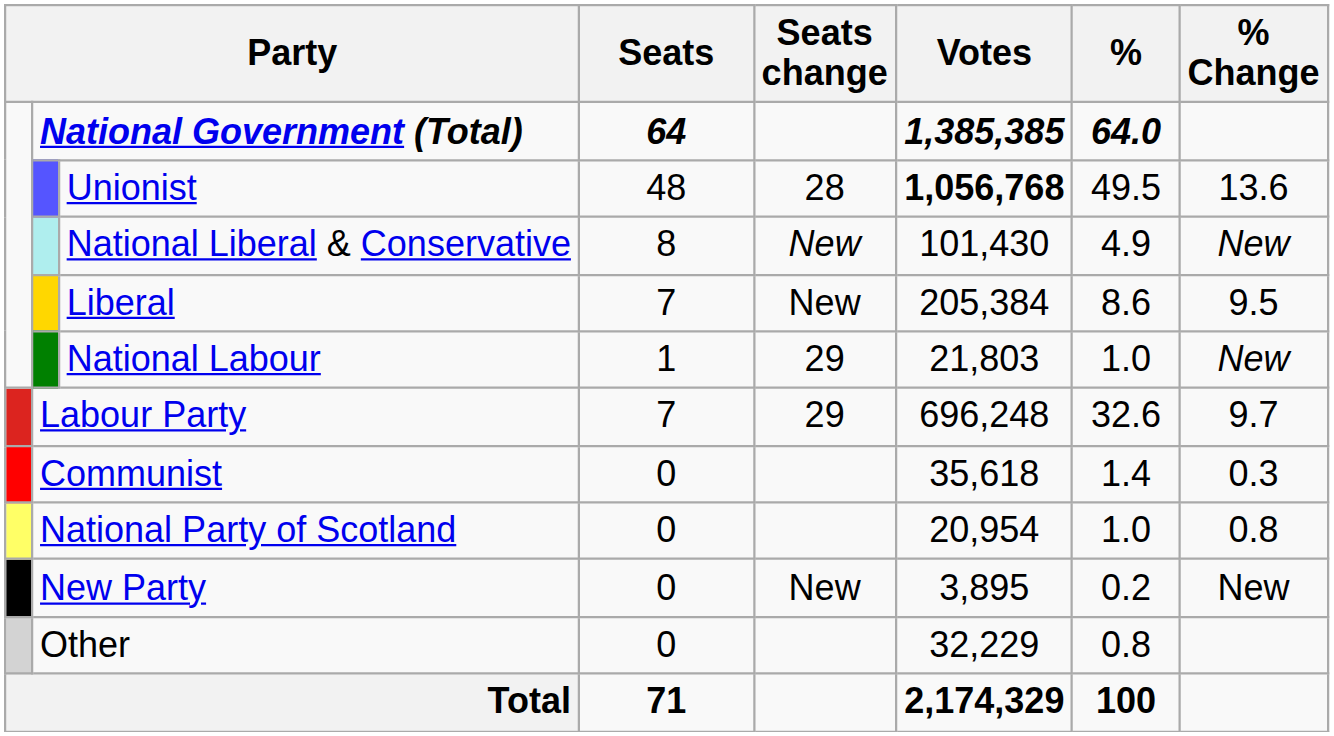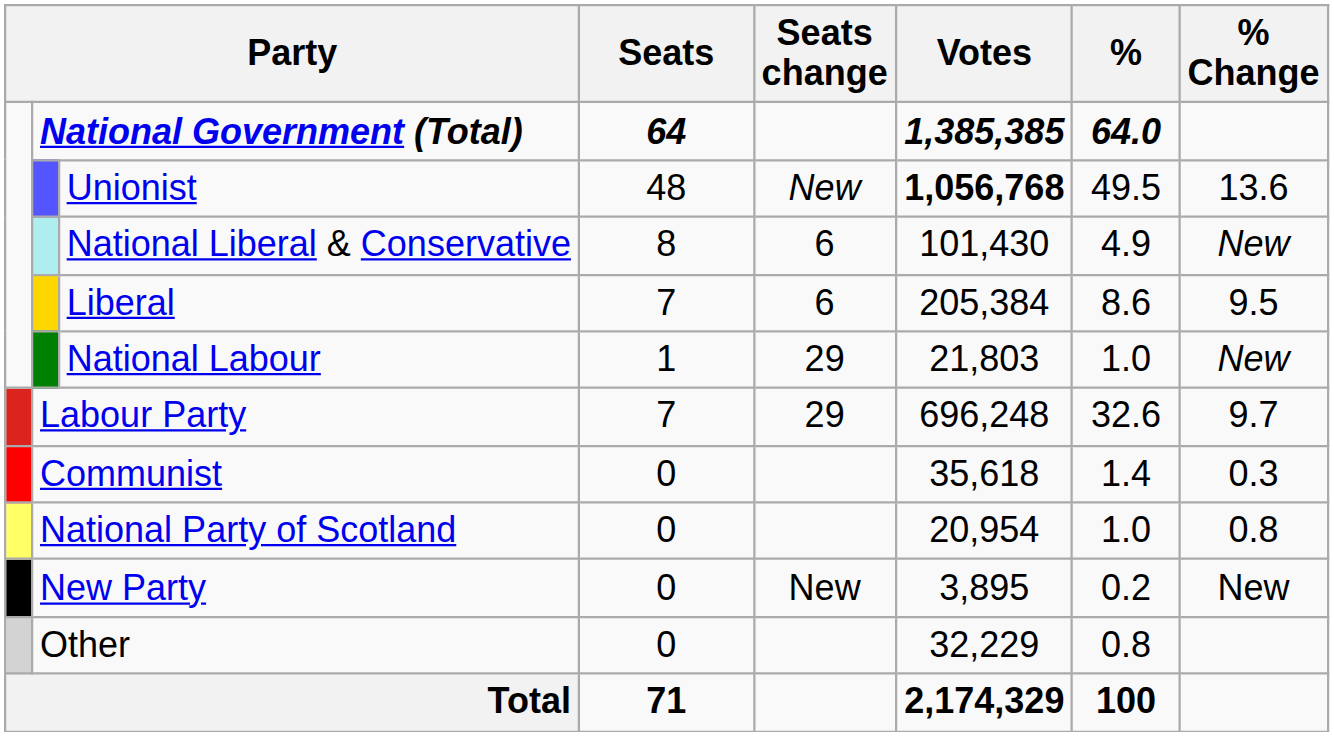 <table class="wikitable sortable">
 <tr>
 <th style="width:200px" colspan=3>Party</th>
 <th style="width:70px;">Seats</th>
 <th style="width:40px;">Seats change</th>
 <th style="width:40px;">Votes</th>
 <th style="width:40px;">%</th>
 <th style="width:40px;">% Change</th>
 </tr>
 <tr>
 <td rowspan=5> </td>
 <td colspan=2><strong><em><a href='#'>National Government</a> (Total)</em></strong></td>
 <td align=center><strong><em>64</em></strong></td>
 <td align=center></td>
 <td align=center><strong><em>1,385,385</em></strong></td>
 <td align=center><strong><em>64.0</em></strong></td>
 <td align=center></td>
 </tr>
 <tr>
 <td style="background-color:#5555FF"> </td>
 <td><a href='#'>Unionist</a></td>
 <td align="center">48</td>
-<td align="center">28</td>
+<td align="center"><em>New</em></td>
 <td align="center"><strong>1,056,768</strong></td>
 <td align="center">49.5</td>
 <td align="center">13.6</td>
 </tr>
 <tr>
 <td style="background-color:#AFEEEE"> </td>
 <td><a href='#'>National Liberal</a> & <a href='#'>Conservative</a></td>
 <td align="center">8</td>
-<td align="center"><em>New</em></td>
+<td align="center">6</td>
 <td align="center">101,430</td>
 <td align="center">4.9</td>
 <td align="center"><em>New</em></td>
 </tr>
 <tr>
 <td style="background-color:#FFD700"> </td>
 <td><a href='#'>Liberal</a></td>
 <td align="center">7</td>
-<td align=center>New</td>
+<td align="center">6</td>
 <td align="center">205,384</td>
 <td align="center">8.6</td>
 <td align="center">9.5</td>
 </tr>
 <tr>
 <td style="background-color:#008000"> </td>
 <td><a href='#'>National Labour</a></td>
 <td align="center">1</td>
 <td align=center>29</td>
 <td align="center">21,803</td>
 <td align="center">1.0</td>
 <td align="center"><em>New</em></td>
 </tr>
 <tr>
 <td style="background-color:#DC241f"> </td>
 <td colspan=2><a href='#'>Labour Party</a></td>
 <td align=center>7</td>
 <td align=center>29</td>
 <td align=center>696,248</td>
 <td align=center>32.6</td>
 <td align=center>9.7</td>
 </tr>
 <tr>
 <td style="background-color:#FF0000"> </td>
 <td colspan=2><a href='#'>Communist</a></td>
 <td align=center>0</td>
 <td align=center></td>
 <td align=center>35,618</td>
 <td align=center>1.4</td>
 <td align=center>0.3</td>
 </tr>
 <tr>
 <td style="background-color:#FFFF66"> </td>
 <td colspan=2><a href='#'>National Party of Scotland</a></td>
 <td align=center>0</td>
 <td align=center></td>
 <td align=center>20,954</td>
 <td align=center>1.0</td>
 <td align=center>0.8</td>
 </tr>
 <tr>
 <td style="background-color:#000000"> </td>
 <td colspan=2><a href='#'>New Party</a></td>
 <td align=center>0</td>
 <td align=center>New</td>
 <td align=center>3,895</td>
 <td align=center>0.2</td>
 <td align=center>New</td>
 </tr>
 <tr>
 <td style="background-color:#D3D3D3"> </td>
 <td colspan=2>Other</td>
 <td align="center">0</td>
 <td align="center"></td>
 <td align="center">32,229</td>
 <td align="center">0.8</td>
 <td align="center"></td>
 </tr>
 <tr>
 <th colspan=3 style=text-align:right>Total</th>
 <td align=center><strong>71</strong></td>
 <td align=center></td>
 <td align=center><strong>2,174,329</strong></td>
 <td align=center><strong>100</strong></td>
 <td align=center></td>
 </tr>
 </table>
